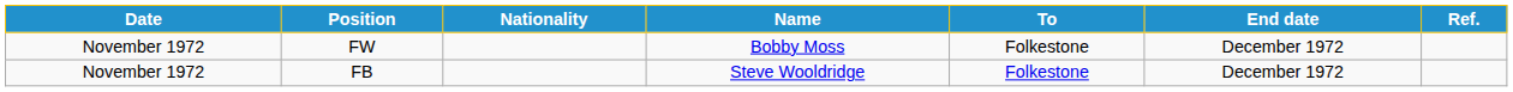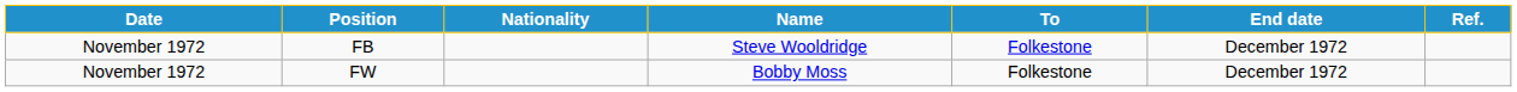 <table class="wikitable" style="text-align:center; font-size:90%; width:100%;">
 <tr>
 <th style="background:#2191CC; color:white; border:1px solid #F7C408; text-align:center;">Date</th>
 <th style="background:#2191CC; color:white; border:1px solid #F7C408; text-align:center;">Position</th>
 <th style="background:#2191CC; color:white; border:1px solid #F7C408; text-align:center;">Nationality</th>
 <th style="background:#2191CC; color:white; border:1px solid #F7C408; text-align:center;">Name</th>
 <th style="background:#2191CC; color:white; border:1px solid #F7C408; text-align:center;">To</th>
 <th style="background:#2191CC; color:white; border:1px solid #F7C408; text-align:center;">End date</th>
 <th style="background:#2191CC; color:white; border:1px solid #F7C408; text-align:center;">Ref.</th>
 </tr>
 <tr>
 <td>November 1972</td>
+<td>FB</td>
+<td></td>
+<td><a href='#'>Steve Wooldridge</a></td>
+<td> <a href='#'>Folkestone</a></td>
+<td>December 1972</td>
+<td></td>
+</tr>
+<tr>
+<td>November 1972</td>
 <td>FW</td>
 <td></td>
 <td><a href='#'>Bobby Moss</a></td>
 <td> Folkestone</td>
 <td>December 1972</td>
 <td></td>
 </tr>
-<tr>
-<td>November 1972</td>
-<td>FB</td>
-<td></td>
-<td><a href='#'>Steve Wooldridge</a></td>
-<td> <a href='#'>Folkestone</a></td>
-<td>December 1972</td>
-<td></td>
-</tr>
 </table>
